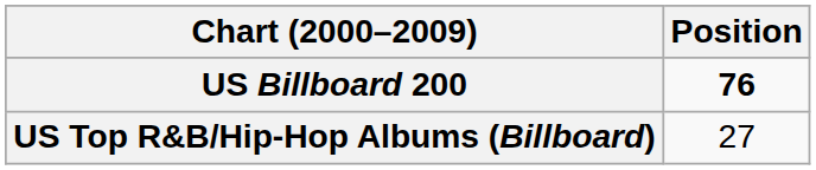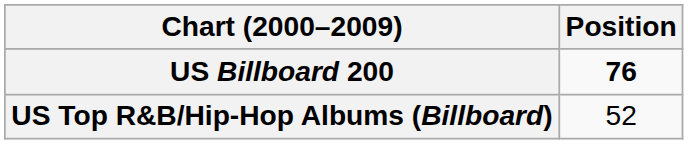 <table class="wikitable sortable plainrowheaders" style="text-align:center">
 <tr>
 <th scope="col">Chart (2000–2009)</th>
 <th scope="col">Position</th>
 </tr>
 <tr>
 <th scope="row">US <em>Billboard</em> 200</th>
 <td><strong>76</strong></td>
 </tr>
 <tr>
 <th scope="row">US Top R&B/Hip-Hop Albums (<em>Billboard</em>)</th>
-<td>27</td>
+<td>52</td>
 </tr>
 </table>
